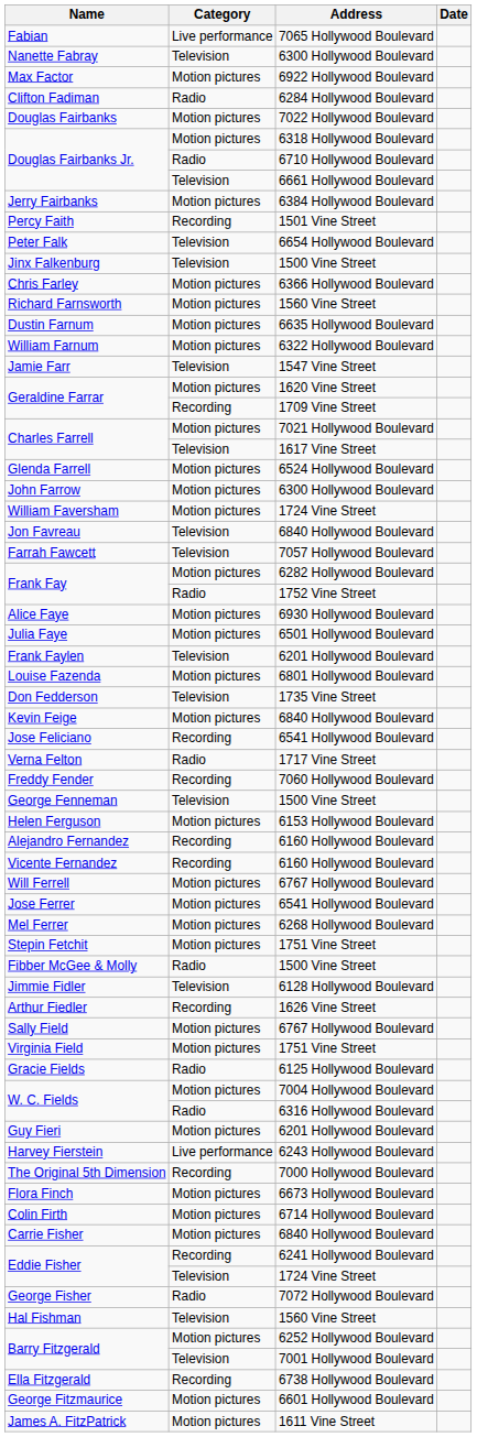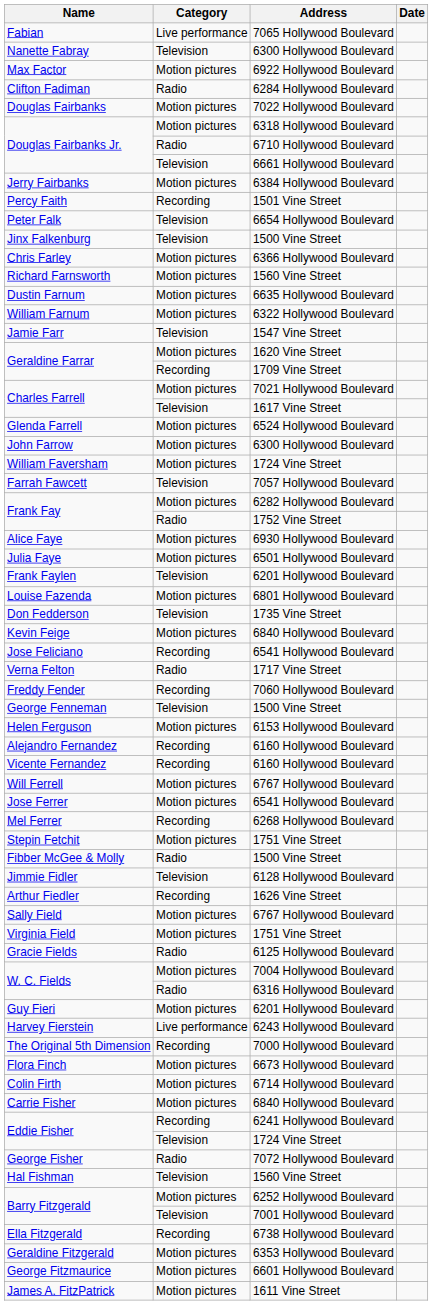 <table class="wikitable sortable" style="font-size: 100%;">
 <tr>
 <th>Name</th>
 <th>Category</th>
 <th>Address</th>
 <th>Date</th>
 </tr>
 <tr>
 <td><a href='#'>Fabian</a></td>
 <td>Live performance</td>
 <td>7065 Hollywood Boulevard</td>
 <td></td>
 </tr>
 <tr>
 <td><a href='#'>Nanette Fabray</a></td>
 <td>Television</td>
 <td>6300 Hollywood Boulevard</td>
 <td></td>
 </tr>
 <tr>
 <td><a href='#'>Max Factor</a></td>
 <td>Motion pictures</td>
 <td>6922 Hollywood Boulevard</td>
 <td></td>
 </tr>
 <tr>
 <td><a href='#'>Clifton Fadiman</a></td>
 <td>Radio</td>
 <td>6284 Hollywood Boulevard</td>
 <td></td>
 </tr>
 <tr>
 <td><a href='#'>Douglas Fairbanks</a></td>
 <td>Motion pictures</td>
 <td>7022 Hollywood Boulevard</td>
 <td></td>
 </tr>
 <tr>
 <td rowspan="3"><a href='#'>Douglas Fairbanks Jr.</a></td>
 <td>Motion pictures</td>
 <td>6318 Hollywood Boulevard</td>
 <td></td>
 </tr>
 <tr>
 <td>Radio</td>
 <td>6710 Hollywood Boulevard</td>
 <td></td>
 </tr>
 <tr>
 <td>Television</td>
 <td>6661 Hollywood Boulevard</td>
 <td></td>
 </tr>
 <tr>
 <td><a href='#'>Jerry Fairbanks</a></td>
 <td>Motion pictures</td>
 <td>6384 Hollywood Boulevard</td>
 <td></td>
 </tr>
 <tr>
 <td><a href='#'>Percy Faith</a></td>
 <td>Recording</td>
 <td>1501 Vine Street</td>
 <td></td>
 </tr>
 <tr>
 <td><a href='#'>Peter Falk</a></td>
 <td>Television</td>
 <td>6654 Hollywood Boulevard</td>
 <td></td>
 </tr>
 <tr>
 <td><a href='#'>Jinx Falkenburg</a></td>
 <td>Television</td>
 <td>1500 Vine Street</td>
 <td></td>
 </tr>
 <tr>
 <td><a href='#'>Chris Farley</a></td>
 <td>Motion pictures</td>
 <td>6366 Hollywood Boulevard</td>
 <td></td>
 </tr>
 <tr>
 <td><a href='#'>Richard Farnsworth</a></td>
 <td>Motion pictures</td>
 <td>1560 Vine Street</td>
 <td></td>
 </tr>
 <tr>
 <td><a href='#'>Dustin Farnum</a></td>
 <td>Motion pictures</td>
 <td>6635 Hollywood Boulevard</td>
 <td></td>
 </tr>
 <tr>
 <td><a href='#'>William Farnum</a></td>
 <td>Motion pictures</td>
 <td>6322 Hollywood Boulevard</td>
 <td></td>
 </tr>
 <tr>
 <td><a href='#'>Jamie Farr</a></td>
 <td>Television</td>
 <td>1547 Vine Street</td>
 <td></td>
 </tr>
 <tr>
 <td rowspan=2><a href='#'>Geraldine Farrar</a></td>
 <td>Motion pictures</td>
 <td>1620 Vine Street</td>
 <td></td>
 </tr>
 <tr>
 <td>Recording</td>
 <td>1709 Vine Street</td>
 <td></td>
 </tr>
 <tr>
 <td rowspan=2><a href='#'>Charles Farrell</a></td>
 <td>Motion pictures</td>
 <td>7021 Hollywood Boulevard</td>
 <td></td>
 </tr>
 <tr>
 <td>Television</td>
 <td>1617 Vine Street</td>
 <td></td>
 </tr>
 <tr>
 <td><a href='#'>Glenda Farrell</a></td>
 <td>Motion pictures</td>
 <td>6524 Hollywood Boulevard</td>
 <td></td>
 </tr>
 <tr>
 <td><a href='#'>John Farrow</a></td>
 <td>Motion pictures</td>
 <td>6300 Hollywood Boulevard</td>
 <td></td>
 </tr>
 <tr>
 <td><a href='#'>William Faversham</a></td>
 <td>Motion pictures</td>
 <td>1724 Vine Street</td>
 <td></td>
 </tr>
 <tr>
-<td><a href='#'>Jon Favreau</a></td>
-<td>Television</td>
-<td>6840 Hollywood Boulevard</td>
-<td></td>
-</tr>
-<tr>
 <td><a href='#'>Farrah Fawcett</a></td>
 <td>Television</td>
 <td>7057 Hollywood Boulevard</td>
 <td></td>
 </tr>
 <tr>
 <td rowspan=2><a href='#'>Frank Fay</a></td>
 <td>Motion pictures</td>
 <td>6282 Hollywood Boulevard</td>
 <td></td>
 </tr>
 <tr>
 <td>Radio</td>
 <td>1752 Vine Street</td>
 <td></td>
 </tr>
 <tr>
 <td><a href='#'>Alice Faye</a></td>
 <td>Motion pictures</td>
 <td>6930 Hollywood Boulevard</td>
 <td></td>
 </tr>
 <tr>
 <td><a href='#'>Julia Faye</a></td>
 <td>Motion pictures</td>
 <td>6501 Hollywood Boulevard</td>
 <td></td>
 </tr>
 <tr>
 <td><a href='#'>Frank Faylen</a></td>
 <td>Television</td>
 <td>6201 Hollywood Boulevard</td>
 <td></td>
 </tr>
 <tr>
 <td><a href='#'>Louise Fazenda</a></td>
 <td>Motion pictures</td>
 <td>6801 Hollywood Boulevard</td>
 <td></td>
 </tr>
 <tr>
 <td><a href='#'>Don Fedderson</a></td>
 <td>Television</td>
 <td>1735 Vine Street</td>
 <td></td>
 </tr>
 <tr>
 <td><a href='#'>Kevin Feige</a></td>
 <td>Motion pictures</td>
 <td>6840 Hollywood Boulevard</td>
 <td></td>
 </tr>
 <tr>
 <td><a href='#'>Jose Feliciano</a></td>
 <td>Recording</td>
 <td>6541 Hollywood Boulevard</td>
 <td></td>
 </tr>
 <tr>
 <td><a href='#'>Verna Felton</a></td>
 <td>Radio</td>
 <td>1717 Vine Street</td>
 <td></td>
 </tr>
 <tr>
 <td><a href='#'>Freddy Fender</a></td>
 <td>Recording</td>
 <td>7060 Hollywood Boulevard</td>
 <td></td>
 </tr>
 <tr>
 <td><a href='#'>George Fenneman</a></td>
 <td>Television</td>
 <td>1500 Vine Street</td>
 <td></td>
 </tr>
 <tr>
 <td><a href='#'>Helen Ferguson</a></td>
 <td>Motion pictures</td>
 <td>6153 Hollywood Boulevard</td>
 <td></td>
 </tr>
 <tr>
 <td><a href='#'>Alejandro Fernandez</a></td>
 <td>Recording</td>
 <td>6160 Hollywood Boulevard</td>
 <td></td>
 </tr>
 <tr>
 <td><a href='#'>Vicente Fernandez</a></td>
 <td>Recording</td>
 <td>6160 Hollywood Boulevard</td>
 <td></td>
 </tr>
 <tr>
 <td><a href='#'>Will Ferrell</a></td>
 <td>Motion pictures</td>
 <td>6767 Hollywood Boulevard</td>
 <td></td>
 </tr>
 <tr>
 <td><a href='#'>Jose Ferrer</a></td>
 <td>Motion pictures</td>
 <td>6541 Hollywood Boulevard</td>
 <td></td>
 </tr>
 <tr>
 <td><a href='#'>Mel Ferrer</a></td>
-<td>Motion pictures</td>
+<td>Recording</td>
 <td>6268 Hollywood Boulevard</td>
 <td></td>
 </tr>
 <tr>
 <td><a href='#'>Stepin Fetchit</a></td>
 <td>Motion pictures</td>
 <td>1751 Vine Street</td>
 <td></td>
 </tr>
 <tr>
 <td><a href='#'>Fibber McGee & Molly</a></td>
 <td>Radio</td>
 <td>1500 Vine Street</td>
 <td></td>
 </tr>
 <tr>
 <td><a href='#'>Jimmie Fidler</a></td>
 <td>Television</td>
 <td>6128 Hollywood Boulevard</td>
 <td></td>
 </tr>
 <tr>
 <td><a href='#'>Arthur Fiedler</a></td>
 <td>Recording</td>
 <td>1626 Vine Street</td>
 <td></td>
 </tr>
 <tr>
 <td><a href='#'>Sally Field</a></td>
 <td>Motion pictures</td>
 <td>6767 Hollywood Boulevard</td>
 <td></td>
 </tr>
 <tr>
 <td><a href='#'>Virginia Field</a></td>
 <td>Motion pictures</td>
 <td>1751 Vine Street</td>
 <td></td>
 </tr>
 <tr>
 <td><a href='#'>Gracie Fields</a></td>
 <td>Radio</td>
 <td>6125 Hollywood Boulevard</td>
 <td></td>
 </tr>
 <tr>
 <td rowspan=2><a href='#'>W. C. Fields</a></td>
 <td>Motion pictures</td>
 <td>7004 Hollywood Boulevard</td>
 <td></td>
 </tr>
 <tr>
 <td>Radio</td>
 <td>6316 Hollywood Boulevard</td>
 <td></td>
 </tr>
 <tr>
 <td><a href='#'>Guy Fieri</a></td>
 <td>Motion pictures</td>
 <td>6201 Hollywood Boulevard</td>
 <td></td>
 </tr>
 <tr>
 <td><a href='#'>Harvey Fierstein</a></td>
 <td>Live performance</td>
 <td>6243 Hollywood Boulevard</td>
 <td></td>
 </tr>
 <tr>
 <td><a href='#'>The Original 5th Dimension</a></td>
 <td>Recording</td>
 <td>7000 Hollywood Boulevard</td>
 <td></td>
 </tr>
 <tr>
 <td><a href='#'>Flora Finch</a></td>
 <td>Motion pictures</td>
 <td>6673 Hollywood Boulevard</td>
 <td></td>
 </tr>
 <tr>
 <td><a href='#'>Colin Firth</a></td>
 <td>Motion pictures</td>
 <td>6714 Hollywood Boulevard</td>
 <td></td>
 </tr>
 <tr>
 <td><a href='#'>Carrie Fisher</a></td>
 <td>Motion pictures</td>
 <td>6840 Hollywood Boulevard</td>
 <td></td>
 </tr>
 <tr>
 <td rowspan=2><a href='#'>Eddie Fisher</a></td>
 <td>Recording</td>
 <td>6241 Hollywood Boulevard</td>
 <td></td>
 </tr>
 <tr>
 <td>Television</td>
 <td>1724 Vine Street</td>
 <td></td>
 </tr>
 <tr>
 <td><a href='#'>George Fisher</a></td>
 <td>Radio</td>
 <td>7072 Hollywood Boulevard</td>
 <td></td>
 </tr>
 <tr>
 <td><a href='#'>Hal Fishman</a></td>
 <td>Television</td>
 <td>1560 Vine Street</td>
 <td></td>
 </tr>
 <tr>
 <td rowspan=2><a href='#'>Barry Fitzgerald</a></td>
 <td>Motion pictures</td>
 <td>6252 Hollywood Boulevard</td>
 <td></td>
 </tr>
 <tr .>
 <td>Television</td>
 <td>7001 Hollywood Boulevard</td>
 <td></td>
 </tr>
 <tr>
 <td><a href='#'>Ella Fitzgerald</a></td>
 <td>Recording</td>
 <td>6738 Hollywood Boulevard</td>
 <td></td>
 </tr>
 <tr>
+<td><a href='#'>Geraldine Fitzgerald</a></td>
+<td>Motion pictures</td>
+<td>6353 Hollywood Boulevard</td>
+<td></td>
+</tr>
+<tr>
 <td><a href='#'>George Fitzmaurice</a></td>
 <td>Motion pictures</td>
 <td>6601 Hollywood Boulevard</td>
 <td></td>
 </tr>
 <tr>
 <td><a href='#'>James A. FitzPatrick</a></td>
 <td>Motion pictures</td>
 <td>1611 Vine Street</td>
 <td></td>
 </tr>
 </table>
